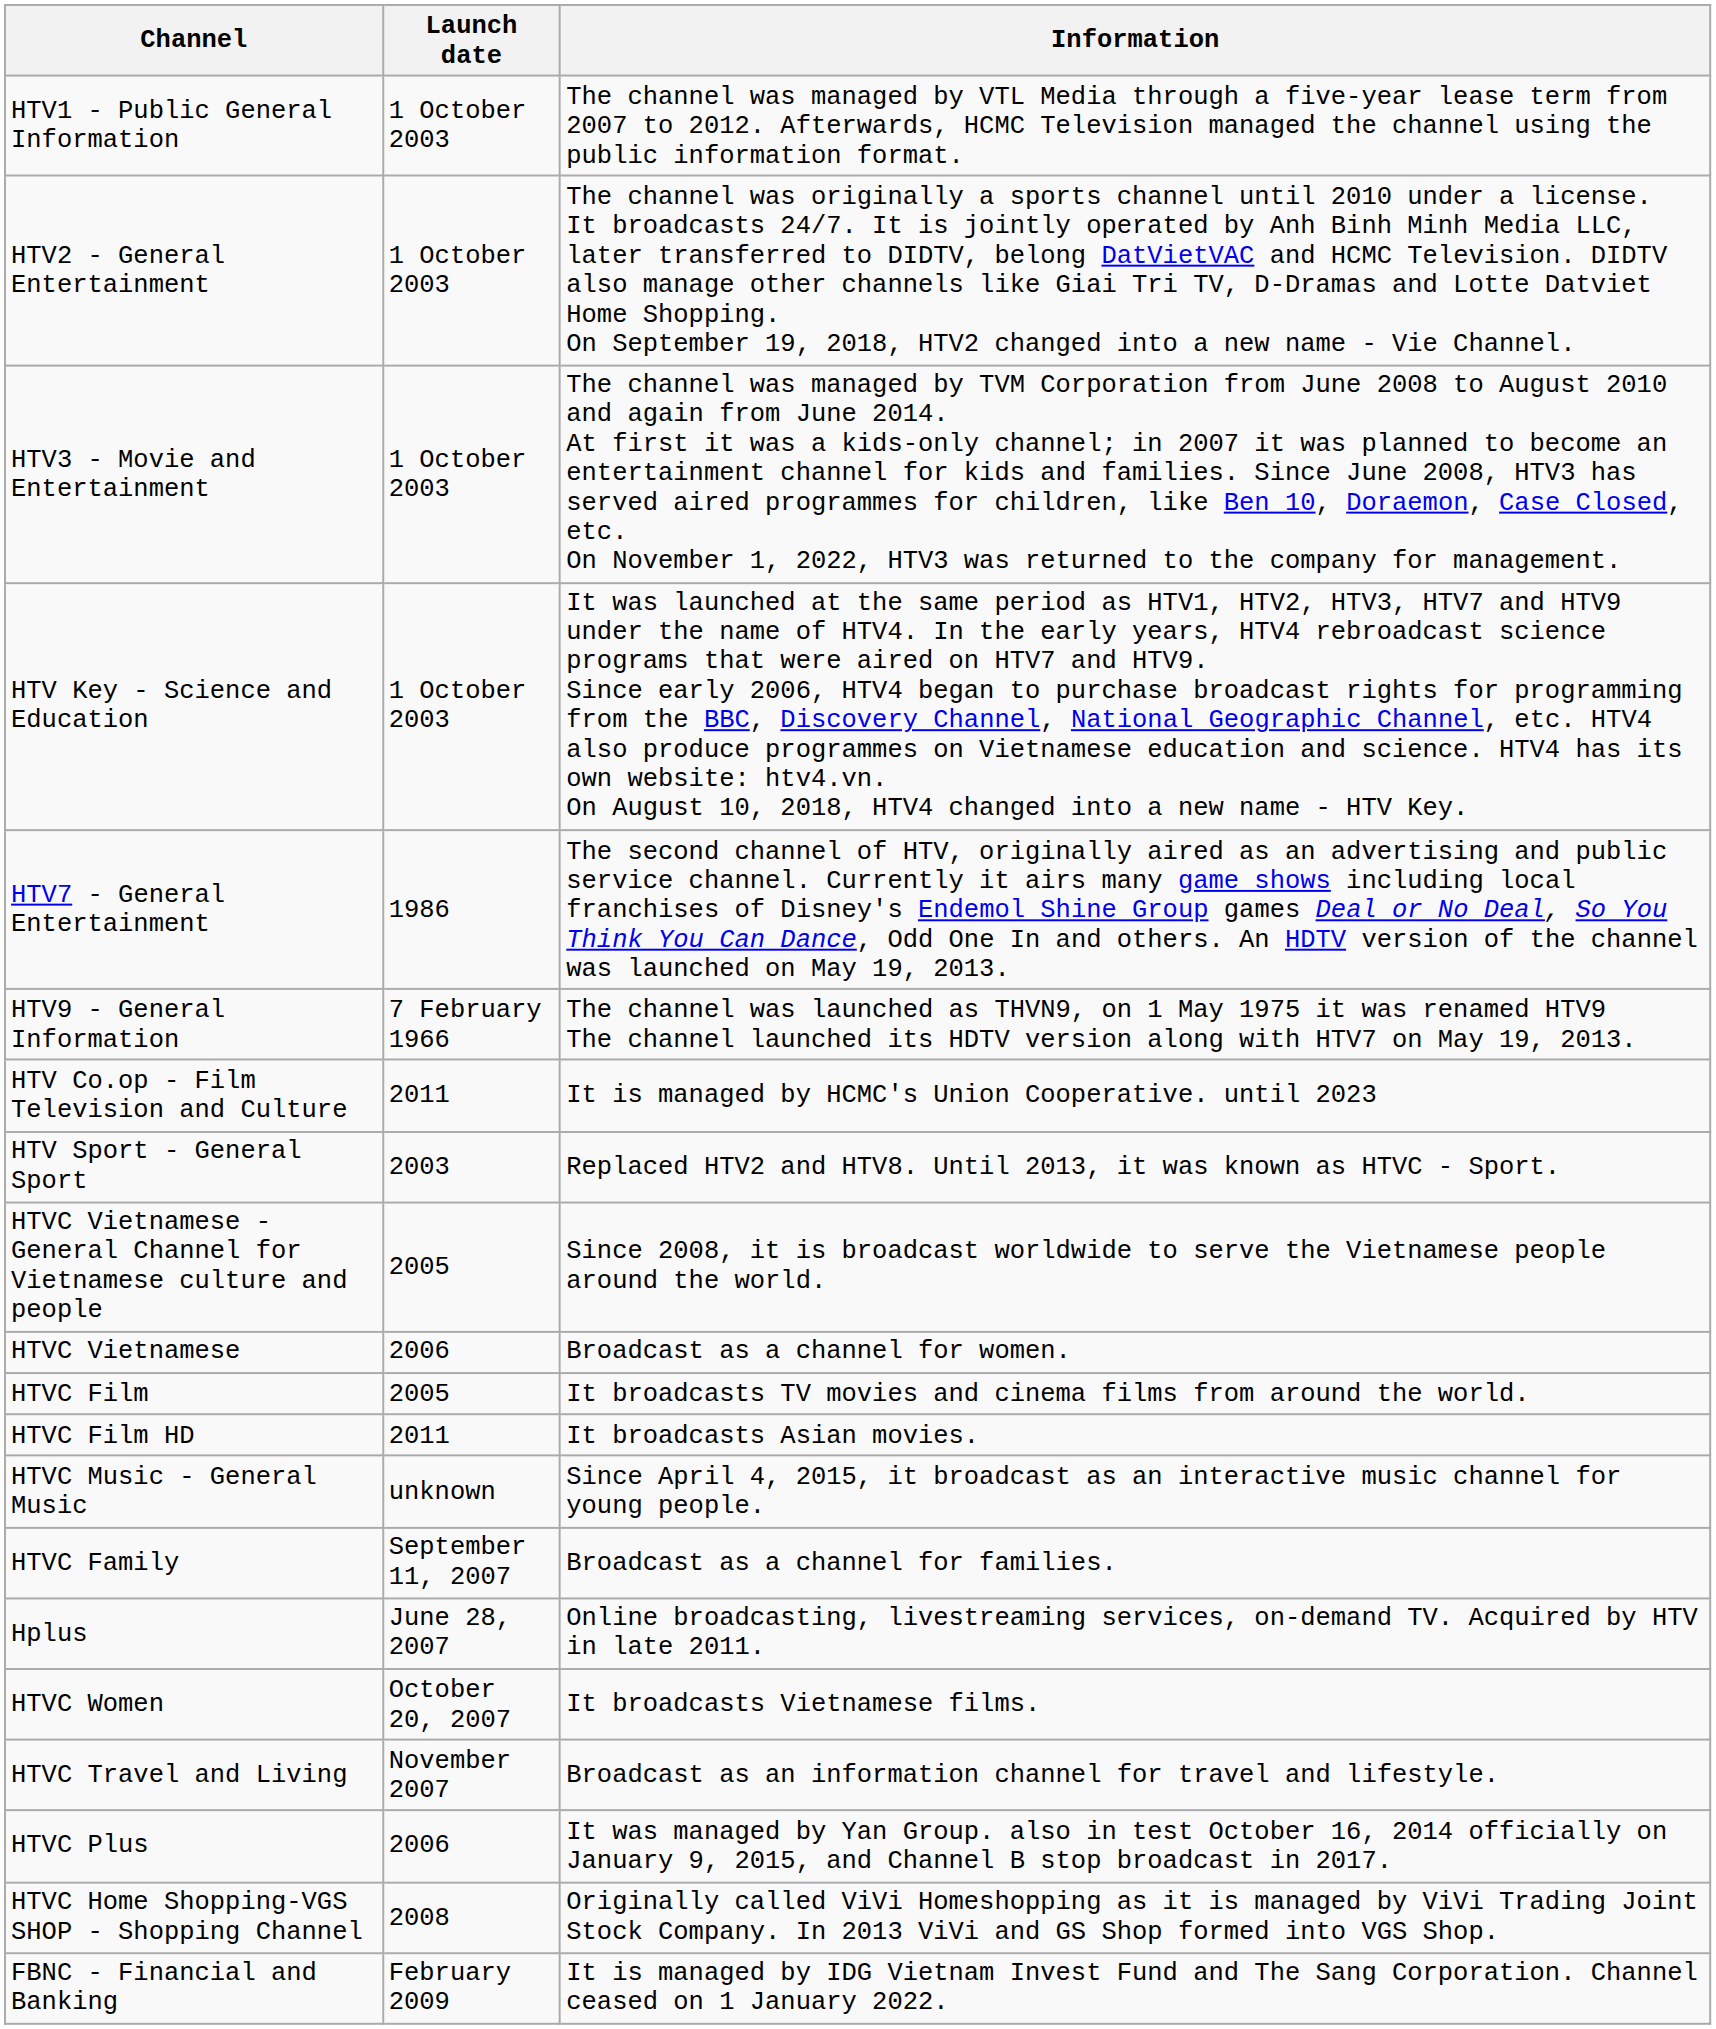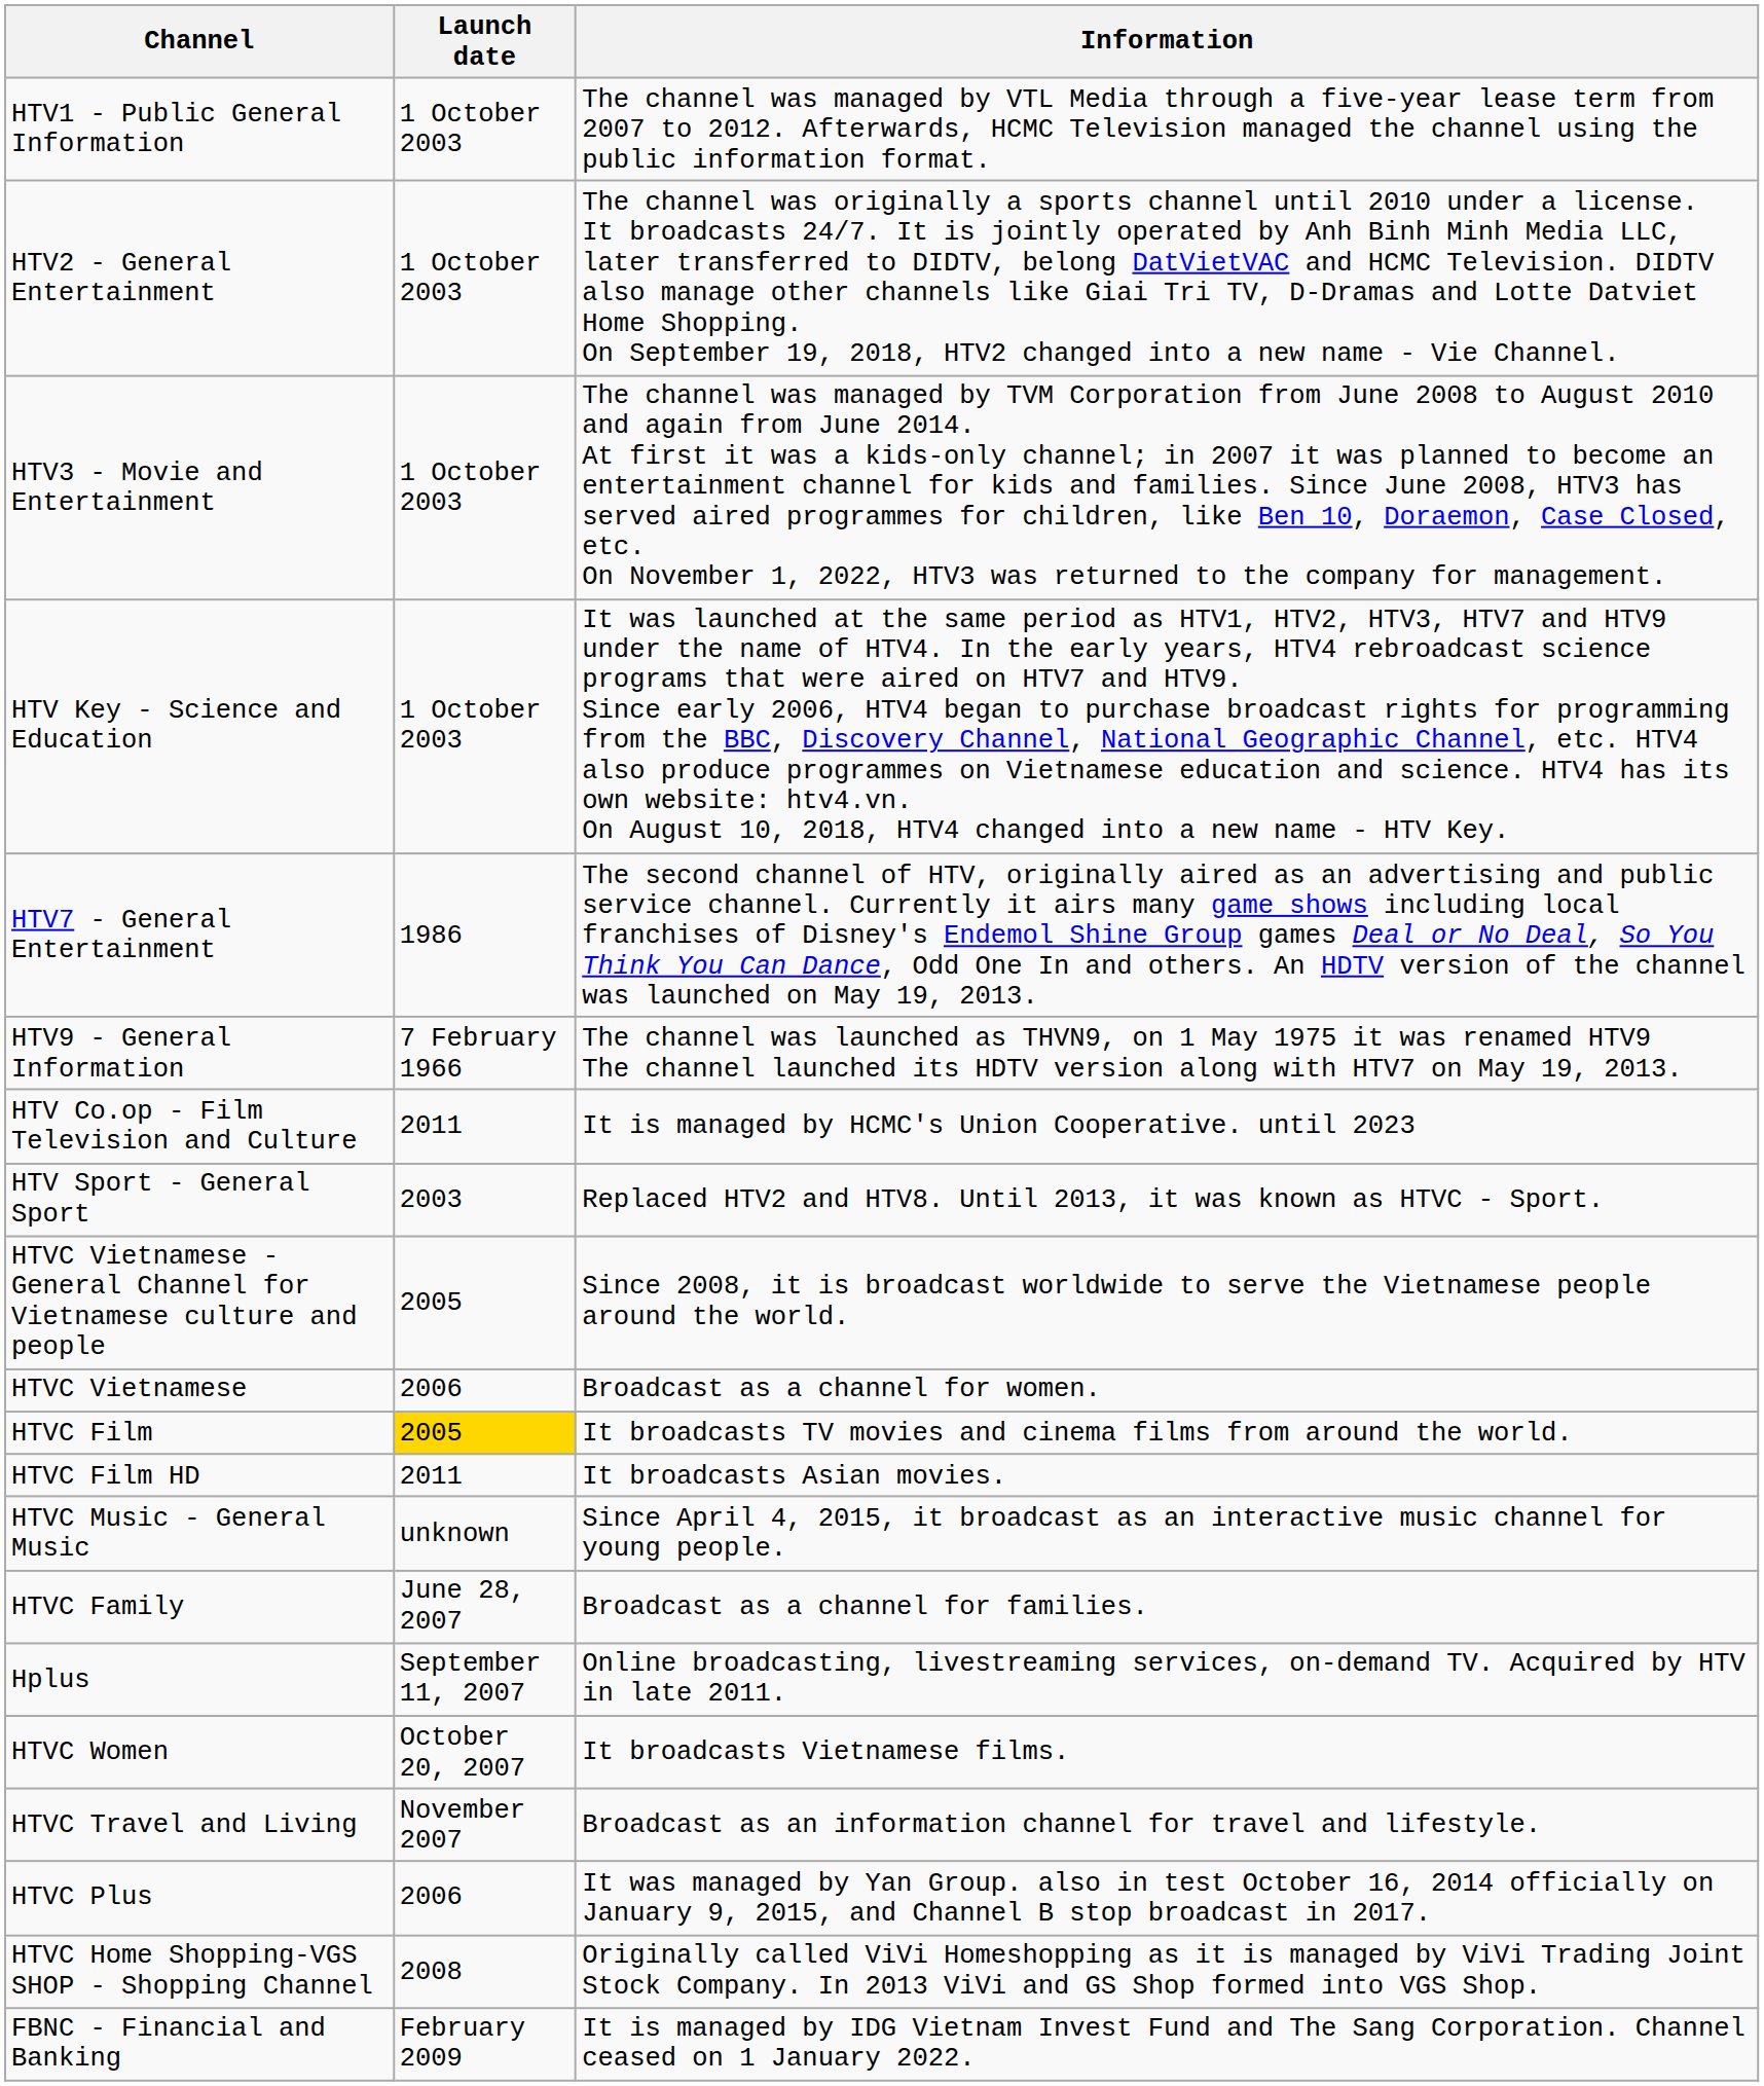 <table class="wikitable">
 <tr>
 <th>Channel</th>
 <th>Launch date</th>
 <th>Information</th>
 </tr>
 <tr>
 <td>HTV1 - Public General Information</td>
 <td>1 October 2003</td>
 <td>The channel was managed by VTL Media through a five-year lease term from 2007 to 2012. Afterwards, HCMC Television managed the channel using the public information format.</td>
 </tr>
 <tr>
 <td>HTV2 - General Entertainment</td>
 <td>1 October 2003</td>
 <td>The channel was originally a sports channel until 2010 under a license.<br>It broadcasts 24/7. It is jointly operated by Anh Binh Minh Media LLC, later transferred to DIDTV, belong <a href='#'>DatVietVAC</a> and HCMC Television. DIDTV also manage other channels like Giai Tri TV, D-Dramas and Lotte Datviet Home Shopping.<br>On September 19, 2018, HTV2 changed into a new name - Vie Channel.</td>
 </tr>
 <tr>
 <td>HTV3 - Movie and Entertainment</td>
 <td>1 October 2003</td>
 <td>The channel was managed by TVM Corporation from June 2008 to August 2010 and again from June 2014.<br>At first it was a kids-only channel; in 2007 it was planned to become an entertainment channel for kids and families. Since June 2008, HTV3 has served aired programmes for children, like <a href='#'>Ben 10</a>, <a href='#'>Doraemon</a>, <a href='#'>Case Closed</a>, etc.<br>On November 1, 2022, HTV3 was returned to the company for management.</td>
 </tr>
 <tr>
 <td>HTV Key - Science and Education</td>
 <td>1 October 2003</td>
 <td>It was launched at the same period as HTV1, HTV2, HTV3, HTV7 and HTV9 under the name of HTV4. In the early years, HTV4 rebroadcast science programs that were aired on HTV7 and HTV9.<br>Since early 2006, HTV4 began to purchase broadcast rights for programming from the <a href='#'>BBC</a>, <a href='#'>Discovery Channel</a>, <a href='#'>National Geographic Channel</a>, etc. HTV4 also produce programmes on Vietnamese education and science. HTV4 has its own website: htv4.vn.<br>On August 10, 2018, HTV4 changed into a new name - HTV Key.</td>
 </tr>
 <tr>
 <td><a href='#'>HTV7</a> - General Entertainment</td>
 <td>1986</td>
 <td>The second channel of HTV, originally aired as an advertising and public service channel. Currently it airs many <a href='#'>game shows</a> including local franchises of Disney's <a href='#'>Endemol Shine Group</a> games <em><a href='#'>Deal or No Deal</a>,</em> <em><a href='#'>So You Think You Can Dance</a></em>, Odd One In and others. An <a href='#'>HDTV</a> version of the channel was launched on May 19, 2013.</td>
 </tr>
 <tr>
 <td>HTV9 - General Information</td>
 <td>7 February 1966</td>
 <td>The channel was launched as THVN9, on 1 May 1975 it was renamed HTV9<br>The channel launched its HDTV version along with HTV7 on May 19, 2013.</td>
 </tr>
 <tr>
 <td>HTV Co.op - Film Television and Culture</td>
 <td>2011</td>
 <td>It is managed by HCMC's Union Cooperative. until 2023</td>
 </tr>
 <tr>
 <td>HTV Sport - General Sport</td>
 <td>2003</td>
 <td>Replaced HTV2  and HTV8. Until 2013, it was known as HTVC - Sport.</td>
 </tr>
 <tr>
 <td>HTVC Vietnamese - General Channel for Vietnamese culture and people</td>
 <td>2005</td>
 <td>Since 2008, it is broadcast worldwide to serve the Vietnamese people around the world.</td>
 </tr>
 <tr>
 <td>HTVC Vietnamese</td>
 <td>2006</td>
 <td>Broadcast as a channel for women.</td>
 </tr>
 <tr>
 <td>HTVC Film</td>
-<td>2005</td>
+<td style="background: gold;">2005</td>
 <td>It broadcasts TV movies and cinema films from around the world.</td>
 </tr>
 <tr>
 <td>HTVC Film HD</td>
 <td>2011</td>
 <td>It broadcasts Asian movies.</td>
 </tr>
 <tr>
 <td>HTVC Music - General Music</td>
 <td>unknown</td>
 <td>Since April 4, 2015, it broadcast as an interactive music channel for young people.</td>
 </tr>
 <tr>
 <td>HTVC Family</td>
-<td>September 11, 2007</td>
+<td>June 28, 2007</td>
 <td>Broadcast as a channel for families.</td>
 </tr>
 <tr>
 <td>Hplus</td>
-<td>June 28, 2007</td>
+<td>September 11, 2007</td>
 <td>Online broadcasting, livestreaming services, on-demand TV. Acquired by HTV in late 2011.</td>
 </tr>
 <tr>
 <td>HTVC Women</td>
 <td>October 20, 2007</td>
 <td>It broadcasts Vietnamese films.</td>
 </tr>
 <tr>
 <td>HTVC Travel and Living</td>
 <td>November 2007</td>
 <td>Broadcast as an information channel for travel and lifestyle.</td>
 </tr>
 <tr>
 <td>HTVC Plus</td>
 <td>2006</td>
 <td>It was managed by Yan Group. also in test October 16, 2014 officially on January 9, 2015, and Channel B stop broadcast in 2017.</td>
 </tr>
 <tr>
 <td>HTVC Home Shopping-VGS SHOP - Shopping Channel</td>
 <td>2008</td>
 <td>Originally called ViVi Homeshopping as it is managed by ViVi Trading Joint Stock Company. In 2013 ViVi and GS Shop formed into VGS Shop.</td>
 </tr>
 <tr>
 <td>FBNC - Financial and Banking</td>
 <td>February 2009</td>
 <td>It is managed by IDG Vietnam Invest Fund and The Sang Corporation. Channel ceased on 1 January 2022.</td>
 </tr>
 </table>
